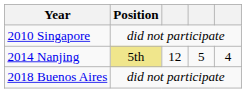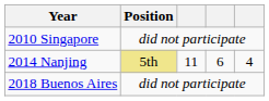 <table class="wikitable" style="text-align: center;">
 <tr>
 <th>Year</th>
 <th>Position</th>
 <th width=25px></th>
 <th width=25px></th>
 <th width=25px></th>
 </tr>
 <tr>
 <td style="text-align: left;"> <a href='#'>2010 Singapore</a></td>
 <td colspan=5><em>did not participate</em></td>
 </tr>
 <tr>
 <td style="text-align: left;"> <a href='#'>2014 Nanjing</a></td>
 <td style="background: khaki;">5th</td>
-<td>12</td>
-<td>5</td>
+<td>11</td>
+<td>6</td>
 <td>4</td>
 </tr>
 <tr>
 <td style="text-align: left;"> <a href='#'>2018 Buenos Aires</a></td>
 <td colspan=5><em>did not participate</em></td>
 </tr>
 </table>
